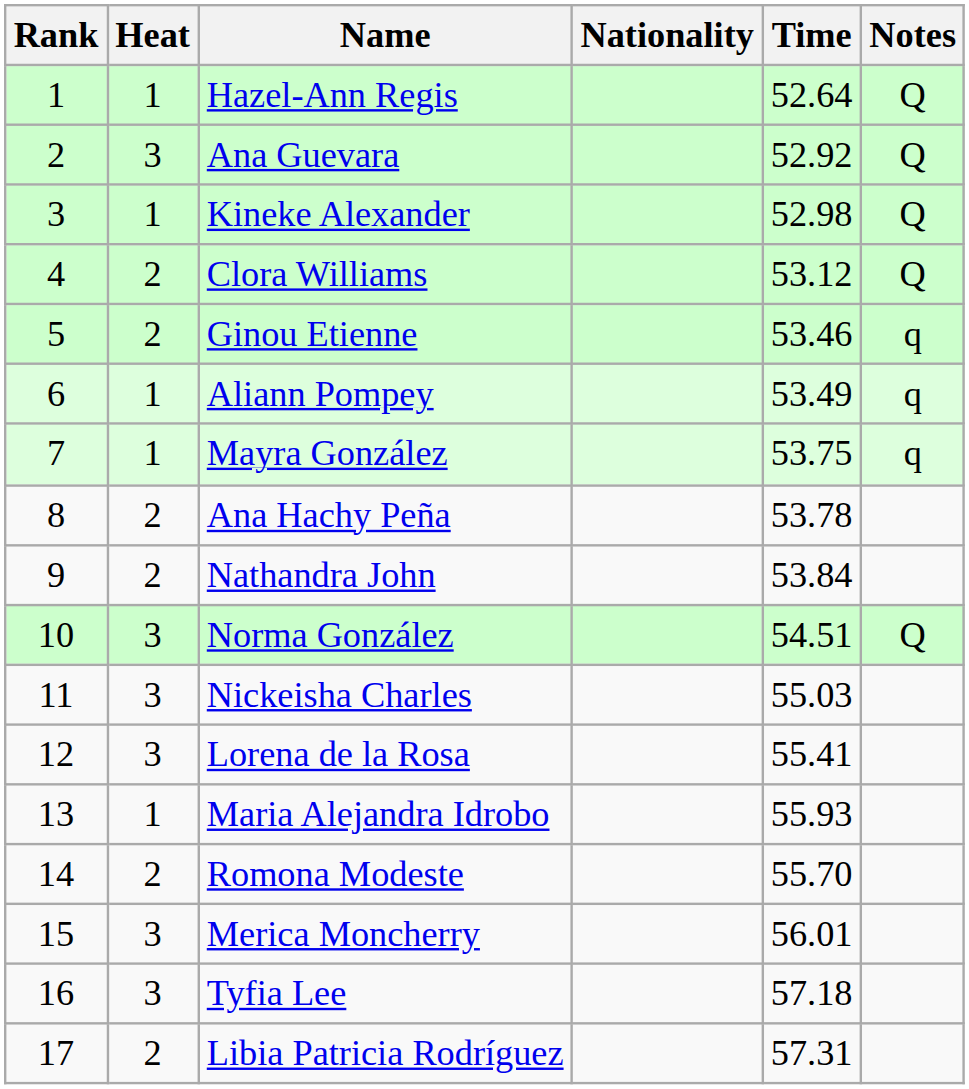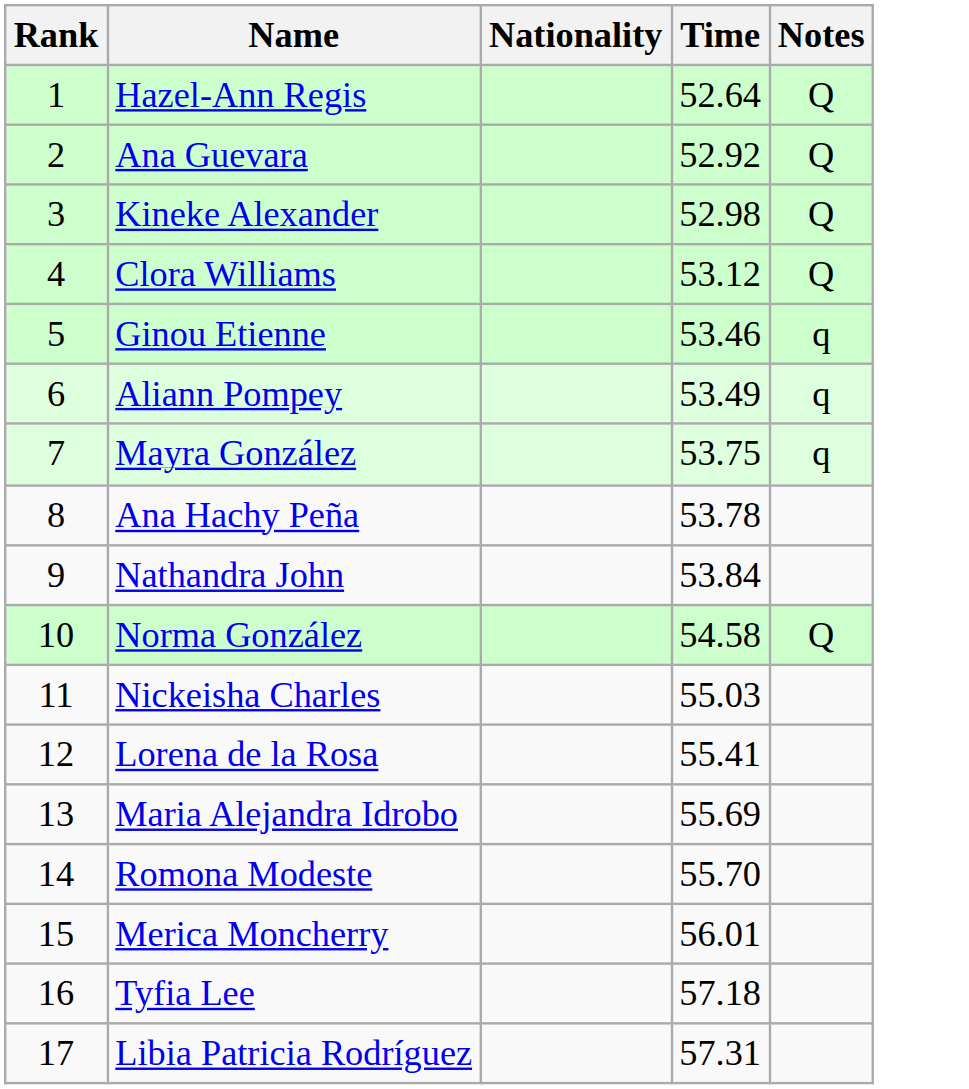 <table class="wikitable sortable" style="text-align:center; font-size:95%">
 <tr>
 <th>Rank</th>
-<th>Heat</th>
 <th>Name</th>
 <th>Nationality</th>
 <th>Time</th>
 <th>Notes</th>
 </tr>
 <tr bgcolor=ccffcc>
-<td>1</td>
 <td>1</td>
 <td align=left><a href='#'>Hazel-Ann Regis</a></td>
 <td align=left></td>
 <td>52.64</td>
 <td>Q</td>
 </tr>
 <tr bgcolor=ccffcc>
 <td>2</td>
-<td>3</td>
 <td align=left><a href='#'>Ana Guevara</a></td>
 <td align=left></td>
 <td>52.92</td>
 <td>Q</td>
 </tr>
 <tr bgcolor=ccffcc>
 <td>3</td>
-<td>1</td>
 <td align=left><a href='#'>Kineke Alexander</a></td>
 <td align=left></td>
 <td>52.98</td>
 <td>Q</td>
 </tr>
 <tr bgcolor=ccffcc>
 <td>4</td>
-<td>2</td>
 <td align=left><a href='#'>Clora Williams</a></td>
 <td align=left></td>
 <td>53.12</td>
 <td>Q</td>
 </tr>
 <tr bgcolor=ccffcc>
 <td>5</td>
-<td>2</td>
 <td align=left><a href='#'>Ginou Etienne</a></td>
 <td align=left></td>
 <td>53.46</td>
 <td>q</td>
 </tr>
 <tr bgcolor=ddffdd>
 <td>6</td>
-<td>1</td>
 <td align=left><a href='#'>Aliann Pompey</a></td>
 <td align=left></td>
 <td>53.49</td>
 <td>q</td>
 </tr>
 <tr bgcolor=ddffdd>
 <td>7</td>
-<td>1</td>
 <td align=left><a href='#'>Mayra González</a></td>
 <td align=left></td>
 <td>53.75</td>
 <td>q</td>
 </tr>
 <tr>
 <td>8</td>
-<td>2</td>
 <td align=left><a href='#'>Ana Hachy Peña</a></td>
 <td align=left></td>
 <td>53.78</td>
 <td></td>
 </tr>
 <tr>
 <td>9</td>
-<td>2</td>
 <td align=left><a href='#'>Nathandra John</a></td>
 <td align=left></td>
 <td>53.84</td>
 <td></td>
 </tr>
 <tr bgcolor=ccffcc>
 <td>10</td>
-<td>3</td>
 <td align=left><a href='#'>Norma González</a></td>
 <td align=left></td>
-<td>54.51</td>
+<td>54.58</td>
 <td>Q</td>
 </tr>
 <tr>
 <td>11</td>
-<td>3</td>
 <td align=left><a href='#'>Nickeisha Charles</a></td>
 <td align=left></td>
 <td>55.03</td>
 <td></td>
 </tr>
 <tr>
 <td>12</td>
-<td>3</td>
 <td align=left><a href='#'>Lorena de la Rosa</a></td>
 <td align=left></td>
 <td>55.41</td>
 <td></td>
 </tr>
 <tr>
 <td>13</td>
-<td>1</td>
 <td align=left><a href='#'>Maria Alejandra Idrobo</a></td>
 <td align=left></td>
-<td>55.93</td>
+<td>55.69</td>
 <td></td>
 </tr>
 <tr>
 <td>14</td>
-<td>2</td>
 <td align=left><a href='#'>Romona Modeste</a></td>
 <td align=left></td>
 <td>55.70</td>
 <td></td>
 </tr>
 <tr>
 <td>15</td>
-<td>3</td>
 <td align=left><a href='#'>Merica Moncherry</a></td>
 <td align=left></td>
 <td>56.01</td>
 <td></td>
 </tr>
 <tr>
 <td>16</td>
-<td>3</td>
 <td align=left><a href='#'>Tyfia Lee</a></td>
 <td align=left></td>
 <td>57.18</td>
 <td></td>
 </tr>
 <tr>
 <td>17</td>
-<td>2</td>
 <td align=left><a href='#'>Libia Patricia Rodríguez</a></td>
 <td align=left></td>
 <td>57.31</td>
 <td></td>
 </tr>
 </table>
